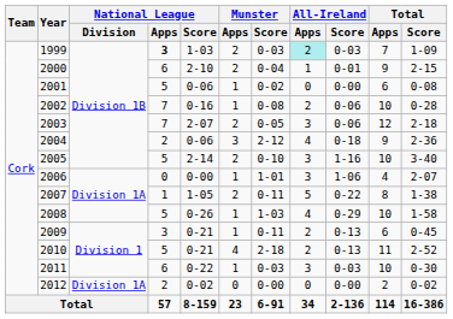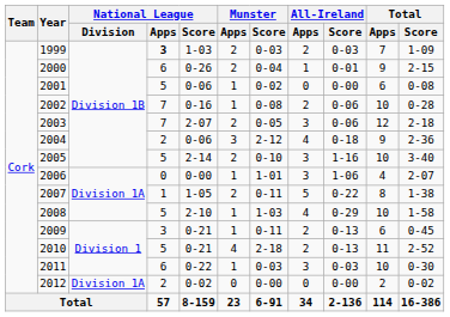 <table class="wikitable" style="text-align:center">
 <tr>
 <th rowspan="2">Team</th>
 <th rowspan="2">Year</th>
 <th colspan="3"><a href='#'>National League</a></th>
 <th colspan="2"><a href='#'>Munster</a></th>
 <th colspan="2"><a href='#'>All-Ireland</a></th>
 <th colspan="2">Total</th>
 </tr>
 <tr>
 <th>Division</th>
 <th>Apps</th>
 <th>Score</th>
 <th>Apps</th>
 <th>Score</th>
 <th>Apps</th>
 <th>Score</th>
 <th>Apps</th>
 <th>Score</th>
 </tr>
 <tr>
 <td rowspan="14"><a href='#'>Cork</a></td>
 <td>1999</td>
 <td rowspan="7"><a href='#'>Division 1B</a></td>
 <td><strong>3</strong></td>
 <td>1-03</td>
 <td>2</td>
 <td>0-03</td>
-<td style="background: paleturquoise;">2</td>
+<td>2</td>
 <td>0-03</td>
 <td>7</td>
 <td>1-09</td>
 </tr>
 <tr>
 <td>2000</td>
 <td>6</td>
-<td>2-10</td>
+<td>0-26</td>
 <td>2</td>
 <td>0-04</td>
 <td>1</td>
 <td>0-01</td>
 <td>9</td>
 <td>2-15</td>
 </tr>
 <tr>
 <td>2001</td>
 <td>5</td>
 <td>0-06</td>
 <td>1</td>
 <td>0-02</td>
 <td>0</td>
 <td>0-00</td>
 <td>6</td>
 <td>0-08</td>
 </tr>
 <tr>
 <td>2002</td>
 <td>7</td>
 <td>0-16</td>
 <td>1</td>
 <td>0-08</td>
 <td>2</td>
 <td>0-06</td>
 <td>10</td>
 <td>0-28</td>
 </tr>
 <tr>
 <td>2003</td>
 <td>7</td>
 <td>2-07</td>
 <td>2</td>
 <td>0-05</td>
 <td>3</td>
 <td>0-06</td>
 <td>12</td>
 <td>2-18</td>
 </tr>
 <tr>
 <td>2004</td>
 <td>2</td>
 <td>0-06</td>
 <td>3</td>
 <td>2-12</td>
 <td>4</td>
 <td>0-18</td>
 <td>9</td>
 <td>2-36</td>
 </tr>
 <tr>
 <td>2005</td>
 <td>5</td>
 <td>2-14</td>
 <td>2</td>
 <td>0-10</td>
 <td>3</td>
 <td>1-16</td>
 <td>10</td>
 <td>3-40</td>
 </tr>
 <tr>
 <td>2006</td>
 <td rowspan="3"><a href='#'>Division 1A</a></td>
 <td>0</td>
 <td>0-00</td>
 <td>1</td>
 <td>1-01</td>
 <td>3</td>
 <td>1-06</td>
 <td>4</td>
 <td>2-07</td>
 </tr>
 <tr>
 <td>2007</td>
 <td>1</td>
 <td>1-05</td>
 <td>2</td>
 <td>0-11</td>
 <td>5</td>
 <td>0-22</td>
 <td>8</td>
 <td>1-38</td>
 </tr>
 <tr>
 <td>2008</td>
 <td>5</td>
-<td>0-26</td>
+<td>2-10</td>
 <td>1</td>
 <td>1-03</td>
 <td>4</td>
 <td>0-29</td>
 <td>10</td>
 <td>1-58</td>
 </tr>
 <tr>
 <td>2009</td>
 <td rowspan="3"><a href='#'>Division 1</a></td>
 <td>3</td>
 <td>0-21</td>
 <td>1</td>
 <td>0-11</td>
 <td>2</td>
 <td>0-13</td>
 <td>6</td>
 <td>0-45</td>
 </tr>
 <tr>
 <td>2010</td>
 <td>5</td>
 <td>0-21</td>
 <td>4</td>
 <td>2-18</td>
 <td>2</td>
 <td>0-13</td>
 <td>11</td>
 <td>2-52</td>
 </tr>
 <tr>
 <td>2011</td>
 <td>6</td>
 <td>0-22</td>
 <td>1</td>
 <td>0-03</td>
 <td>3</td>
 <td>0-03</td>
 <td>10</td>
 <td>0-30</td>
 </tr>
 <tr>
 <td>2012</td>
 <td rowspan="1"><a href='#'>Division 1A</a></td>
 <td>2</td>
 <td>0-02</td>
 <td>0</td>
 <td>0-00</td>
 <td>0</td>
 <td>0-00</td>
 <td>2</td>
 <td>0-02</td>
 </tr>
 <tr>
 <th colspan="3">Total</th>
 <td><strong>57</strong></td>
 <td><strong>8-159</strong></td>
 <td><strong>23</strong></td>
 <td><strong>6-91</strong></td>
 <td><strong>34</strong></td>
 <td><strong>2-136</strong></td>
 <td><strong>114</strong></td>
 <td><strong>16-386</strong></td>
 </tr>
 </table>
